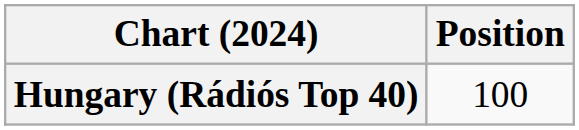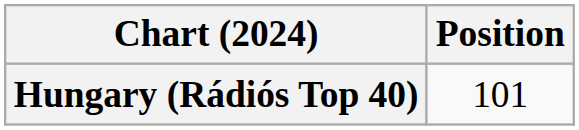 <table class="wikitable plainrowheaders" style="text-align:center">
 <tr>
 <th scope="col">Chart (2024)</th>
 <th scope="col">Position</th>
 </tr>
 <tr>
 <th scope="row">Hungary (Rádiós Top 40)</th>
-<td>100</td>
+<td>101</td>
 </tr>
 </table>
